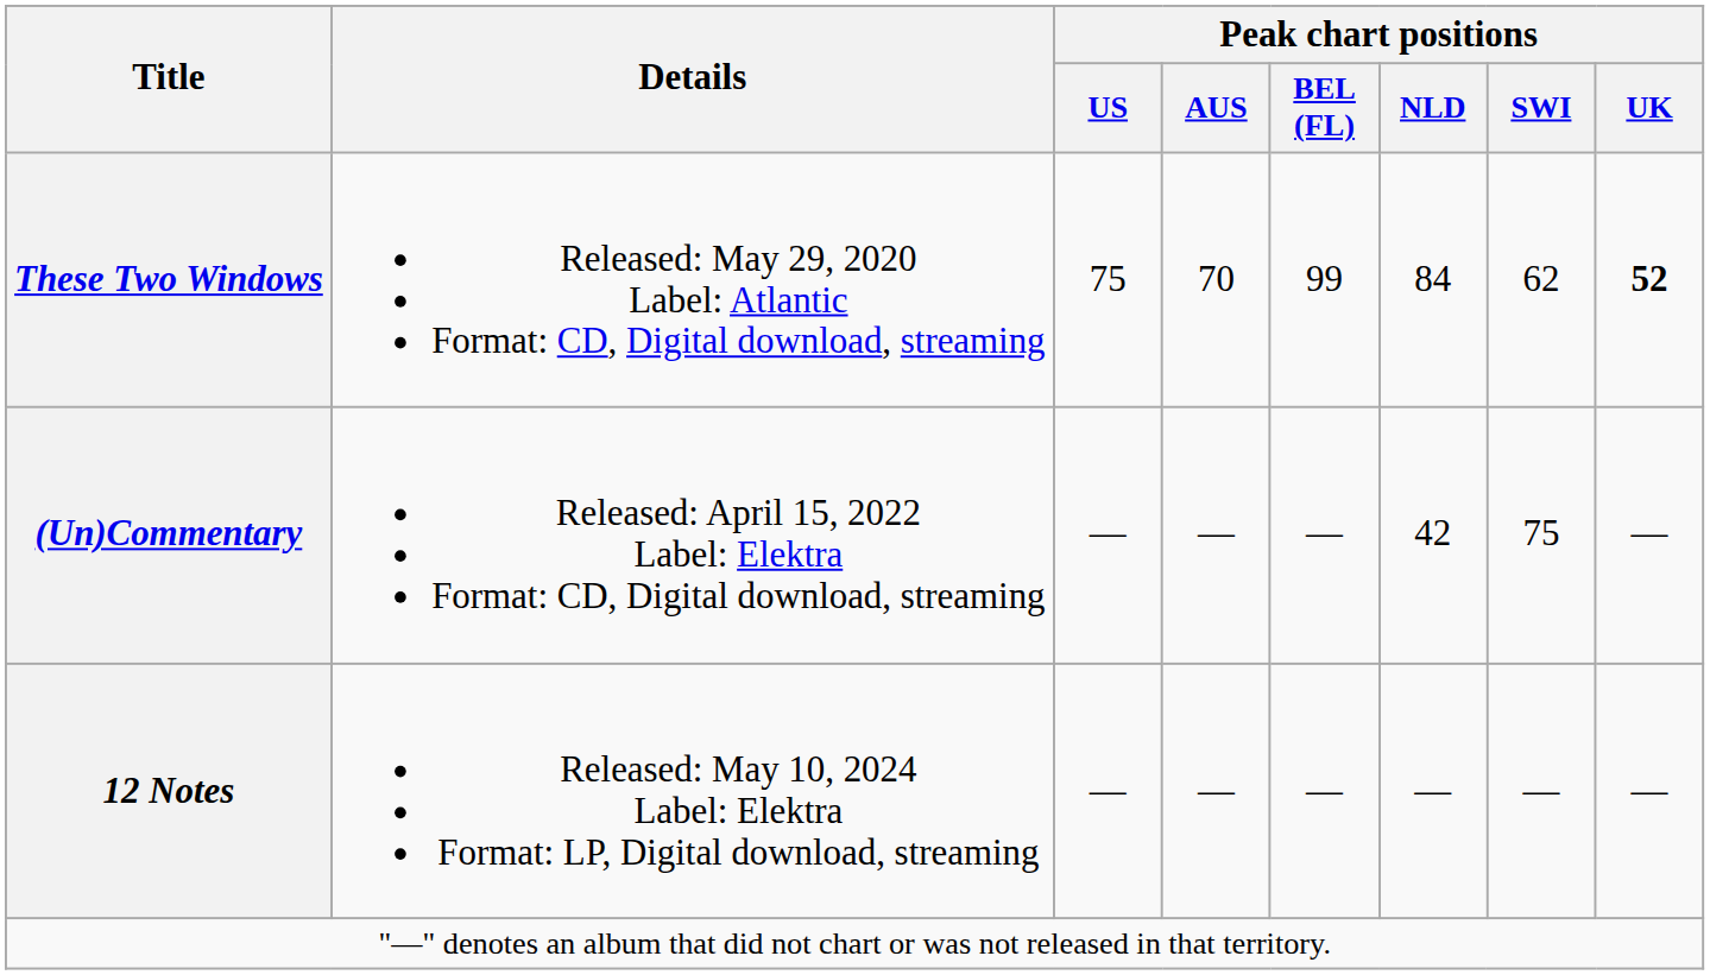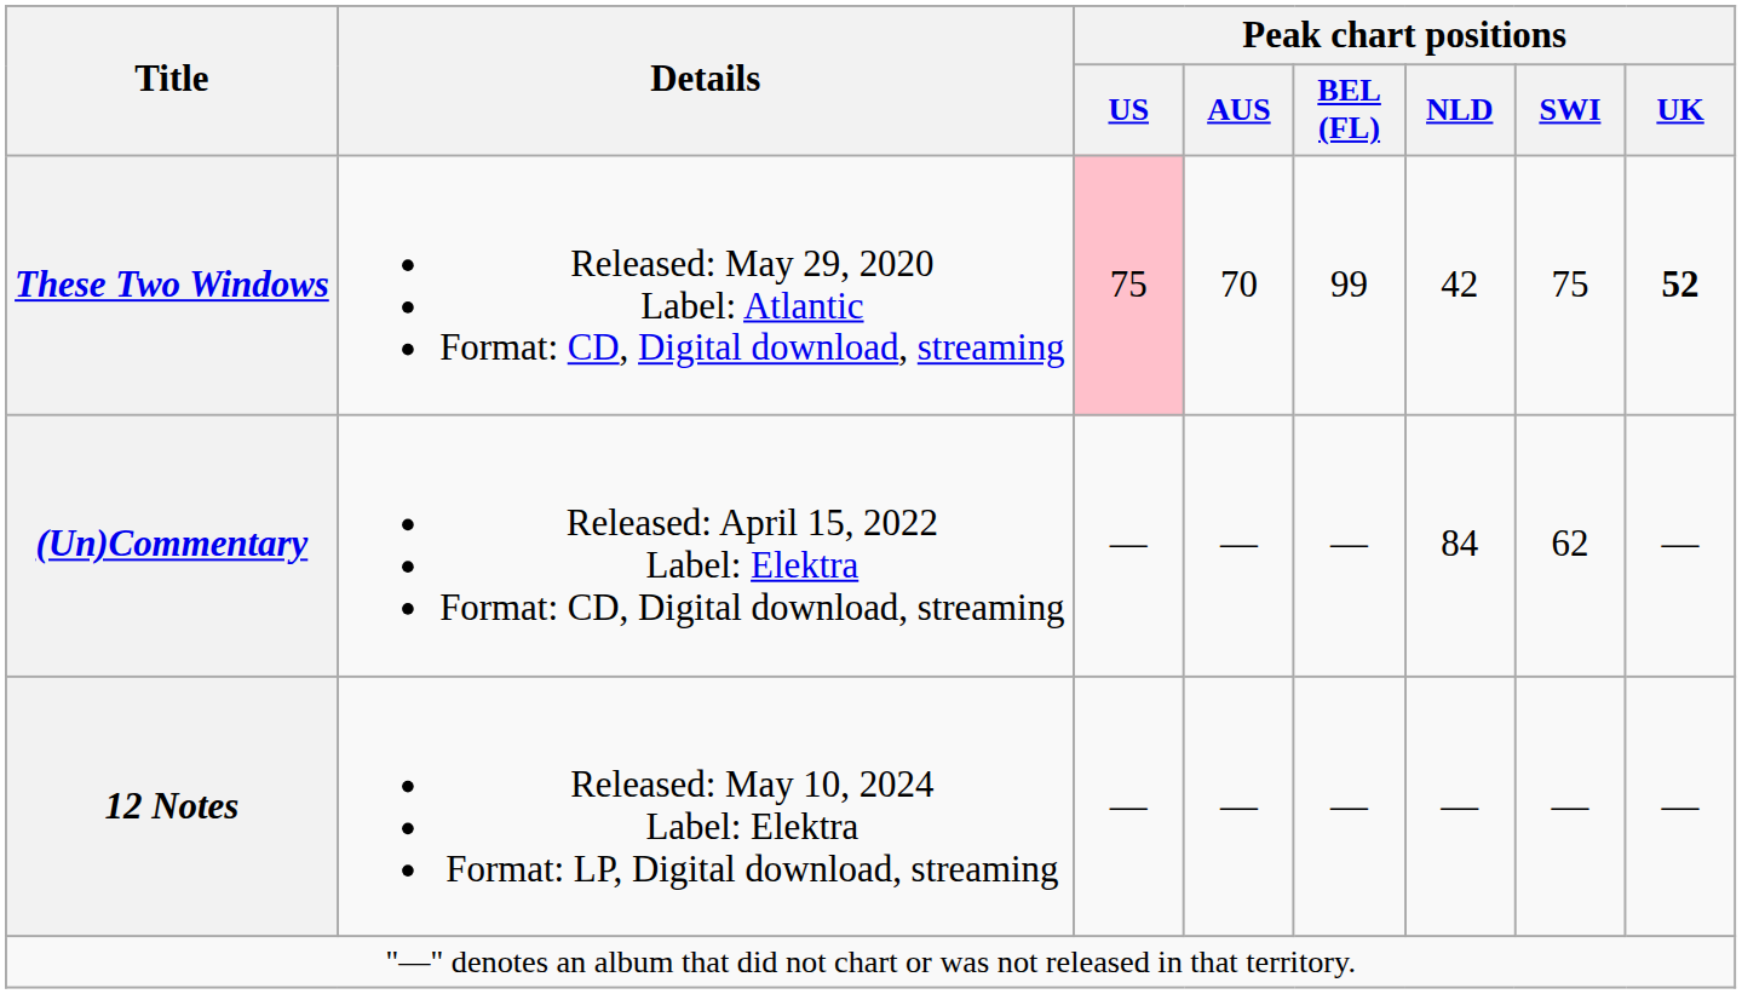 <table class="wikitable plainrowheaders" style="text-align:center">
 <tr>
 <th scope="col" rowspan="2">Title</th>
 <th scope="col" rowspan="2">Details</th>
 <th scope="col" colspan="6">Peak chart positions</th>
 </tr>
 <tr>
 <th scope="col" style="width:3em;font-size:85%;"><a href='#'>US</a><br></th>
 <th scope="col" style="width:3em;font-size:85%;"><a href='#'>AUS</a><br></th>
 <th scope="col" style="width:3em;font-size:85%;"><a href='#'>BEL<br>(FL)</a><br></th>
 <th scope="col" style="width:3em;font-size:85%;"><a href='#'>NLD</a><br></th>
 <th scope="col" style="width:3em;font-size:85%;"><a href='#'>SWI</a><br></th>
 <th scope="col" style="width:3em;font-size:85%;"><a href='#'>UK</a><br></th>
 </tr>
 <tr>
 <th scope="row"><em><a href='#'>These Two Windows</a></em></th>
 <td><br><ul><li>Released: May 29, 2020</li><li>Label: <a href='#'>Atlantic</a></li><li>Format: <a href='#'>CD</a>, <a href='#'>Digital download</a>, <a href='#'>streaming</a></li></ul></td>
-<td>75</td>
+<td style="background: pink;">75</td>
 <td>70</td>
 <td>99</td>
-<td>84</td>
-<td>62</td>
+<td>42</td>
+<td>75</td>
 <td><strong>52</strong></td>
 </tr>
 <tr>
 <th scope="row"><em><a href='#'>(Un)Commentary</a></em></th>
 <td><br><ul><li>Released: April 15, 2022</li><li>Label: <a href='#'>Elektra</a></li><li>Format: CD, Digital download, streaming</li></ul></td>
 <td>—</td>
 <td>—</td>
 <td>—</td>
-<td>42</td>
-<td>75</td>
+<td>84</td>
+<td>62</td>
 <td>—</td>
 </tr>
 <tr>
 <th scope="row"><em>12 Notes</em></th>
 <td><br><ul><li>Released: May 10, 2024</li><li>Label: Elektra</li><li>Format: LP, Digital download, streaming</li></ul></td>
 <td>—</td>
 <td>—</td>
 <td>—</td>
 <td>—</td>
 <td>—</td>
 <td>—</td>
 </tr>
 <tr>
 <td colspan="8" style="font-size:85%">"—" denotes an album that did not chart or was not released in that territory.</td>
 </tr>
 </table>
